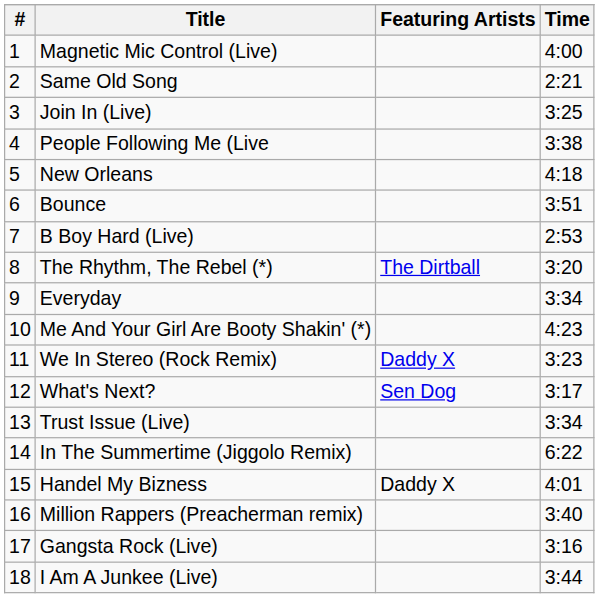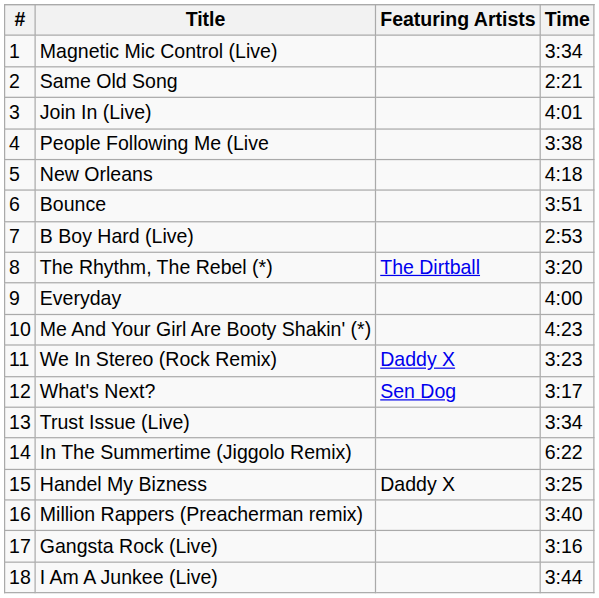 <table class="wikitable">
 <tr>
 </tr>
 <tr>
 <th align="center">#</th>
 <th align="center">Title</th>
 <th align="center">Featuring Artists</th>
 <th align="center">Time</th>
 </tr>
 <tr>
 <td>1</td>
 <td>Magnetic Mic Control (Live)</td>
 <td></td>
-<td>4:00</td>
+<td>3:34</td>
 </tr>
 <tr>
 <td>2</td>
 <td>Same Old Song</td>
 <td></td>
 <td>2:21</td>
 </tr>
 <tr>
 <td>3</td>
 <td>Join In (Live)</td>
 <td></td>
-<td>3:25</td>
+<td>4:01</td>
 </tr>
 <tr>
 <td>4</td>
 <td>People Following Me (Live</td>
 <td></td>
 <td>3:38</td>
 </tr>
 <tr>
 <td>5</td>
 <td>New Orleans</td>
 <td></td>
 <td>4:18</td>
 </tr>
 <tr>
 <td>6</td>
 <td>Bounce</td>
 <td></td>
 <td>3:51</td>
 </tr>
 <tr>
 <td>7</td>
 <td>B Boy Hard (Live)</td>
 <td></td>
 <td>2:53</td>
 </tr>
 <tr>
 <td>8</td>
 <td>The Rhythm, The Rebel (*)</td>
 <td><a href='#'>The Dirtball</a></td>
 <td>3:20</td>
 </tr>
 <tr>
 <td>9</td>
 <td>Everyday</td>
 <td></td>
-<td>3:34</td>
+<td>4:00</td>
 </tr>
 <tr>
 <td>10</td>
 <td>Me And Your Girl Are Booty Shakin' (*)</td>
 <td></td>
 <td>4:23</td>
 </tr>
 <tr>
 <td>11</td>
 <td>We In Stereo (Rock Remix)</td>
 <td><a href='#'>Daddy X</a></td>
 <td>3:23</td>
 </tr>
 <tr>
 <td>12</td>
 <td>What's Next?</td>
 <td><a href='#'>Sen Dog</a></td>
 <td>3:17</td>
 </tr>
 <tr>
 <td>13</td>
 <td>Trust Issue (Live)</td>
 <td></td>
 <td>3:34</td>
 </tr>
 <tr>
 <td>14</td>
 <td>In The Summertime (Jiggolo Remix)</td>
 <td></td>
 <td>6:22</td>
 </tr>
 <tr>
 <td>15</td>
 <td>Handel My Bizness</td>
 <td>Daddy X</td>
-<td>4:01</td>
+<td>3:25</td>
 </tr>
 <tr>
 <td>16</td>
 <td>Million Rappers (Preacherman remix)</td>
 <td></td>
 <td>3:40</td>
 </tr>
 <tr>
 <td>17</td>
 <td>Gangsta Rock (Live)</td>
 <td></td>
 <td>3:16</td>
 </tr>
 <tr>
 <td>18</td>
 <td>I Am A Junkee (Live)</td>
 <td></td>
 <td>3:44</td>
 </tr>
 </table>
